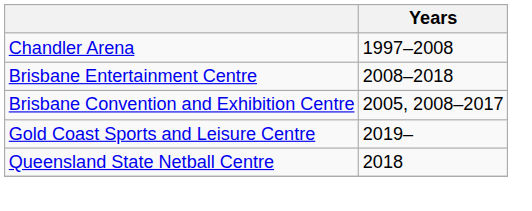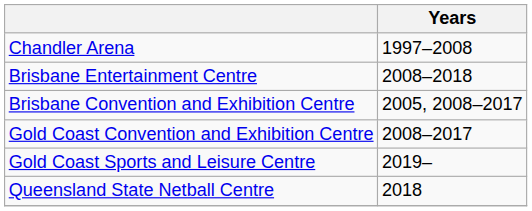 <table class="wikitable collapsible">
 <tr>
 <th></th>
 <th>Years</th>
 </tr>
 <tr>
 <td><a href='#'>Chandler Arena</a></td>
 <td>1997–2008</td>
 </tr>
 <tr>
 <td><a href='#'>Brisbane Entertainment Centre</a></td>
 <td>2008–2018</td>
 </tr>
 <tr>
 <td><a href='#'>Brisbane Convention and Exhibition Centre</a></td>
 <td>2005, 2008–2017</td>
 </tr>
 <tr>
+<td><a href='#'>Gold Coast Convention and Exhibition Centre</a></td>
+<td>2008–2017</td>
+</tr>
+<tr>
 <td><a href='#'>Gold Coast Sports and Leisure Centre</a></td>
 <td>2019–</td>
 </tr>
 <tr>
 <td><a href='#'>Queensland State Netball Centre</a></td>
 <td>2018</td>
 </tr>
 <tr>
 </tr>
 </table>
